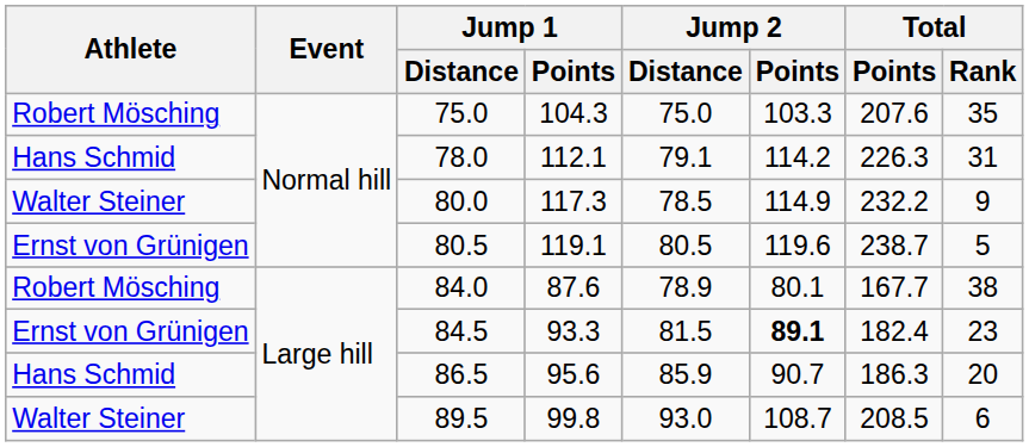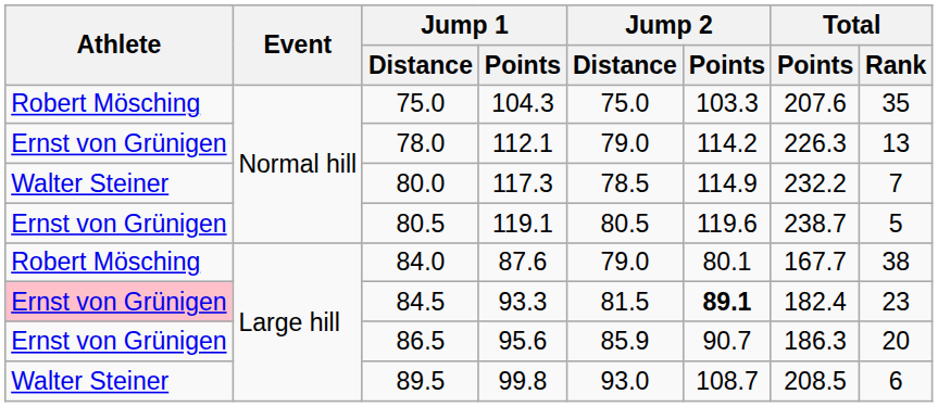 <table class="wikitable" style="font-size:90%">
 <tr>
 <th rowspan="2">Athlete</th>
 <th rowspan="2">Event</th>
 <th colspan="2">Jump 1</th>
 <th colspan="2">Jump 2</th>
 <th colspan="2">Total</th>
 </tr>
 <tr>
 <th>Distance</th>
 <th>Points</th>
 <th>Distance</th>
 <th>Points</th>
 <th>Points</th>
 <th>Rank</th>
 </tr>
 <tr>
 <td><a href='#'>Robert Mösching</a></td>
 <td rowspan="4">Normal hill</td>
 <td align="center">75.0</td>
 <td align="center">104.3</td>
 <td align="center">75.0</td>
 <td align="center">103.3</td>
 <td align="center">207.6</td>
 <td align="center">35</td>
 </tr>
 <tr>
-<td><a href='#'>Hans Schmid</a></td>
+<td><a href='#'>Ernst von Grünigen</a></td>
 <td align="center">78.0</td>
 <td align="center">112.1</td>
-<td align="center">79.1</td>
+<td align="center">79.0</td>
 <td align="center">114.2</td>
 <td align="center">226.3</td>
-<td align="center">31</td>
+<td align="center">13</td>
 </tr>
 <tr>
 <td><a href='#'>Walter Steiner</a></td>
 <td align="center">80.0</td>
 <td align="center">117.3</td>
 <td align="center">78.5</td>
 <td align="center">114.9</td>
 <td align="center">232.2</td>
-<td align="center">9</td>
+<td align="center">7</td>
 </tr>
 <tr>
 <td><a href='#'>Ernst von Grünigen</a></td>
 <td align="center">80.5</td>
 <td align="center">119.1</td>
 <td align="center">80.5</td>
 <td align="center">119.6</td>
 <td align="center">238.7</td>
 <td align="center">5</td>
 </tr>
 <tr>
 <td><a href='#'>Robert Mösching</a></td>
 <td rowspan="4">Large hill</td>
 <td align="center">84.0</td>
 <td align="center">87.6</td>
-<td align="center">78.9</td>
+<td align="center">79.0</td>
 <td align="center">80.1</td>
 <td align="center">167.7</td>
 <td align="center">38</td>
 </tr>
 <tr>
-<td><a href='#'>Ernst von Grünigen</a></td>
+<td style="background: pink;"><a href='#'>Ernst von Grünigen</a></td>
 <td align="center">84.5</td>
 <td align="center">93.3</td>
 <td align="center">81.5</td>
 <td align="center"><strong>89.1</strong></td>
 <td align="center">182.4</td>
 <td align="center">23</td>
 </tr>
 <tr>
-<td><a href='#'>Hans Schmid</a></td>
+<td><a href='#'>Ernst von Grünigen</a></td>
 <td align="center">86.5</td>
 <td align="center">95.6</td>
 <td align="center">85.9</td>
 <td align="center">90.7</td>
 <td align="center">186.3</td>
 <td align="center">20</td>
 </tr>
 <tr>
 <td><a href='#'>Walter Steiner</a></td>
 <td align="center">89.5</td>
 <td align="center">99.8</td>
 <td align="center">93.0</td>
 <td align="center">108.7</td>
 <td align="center">208.5</td>
 <td align="center">6</td>
 </tr>
 </table>
